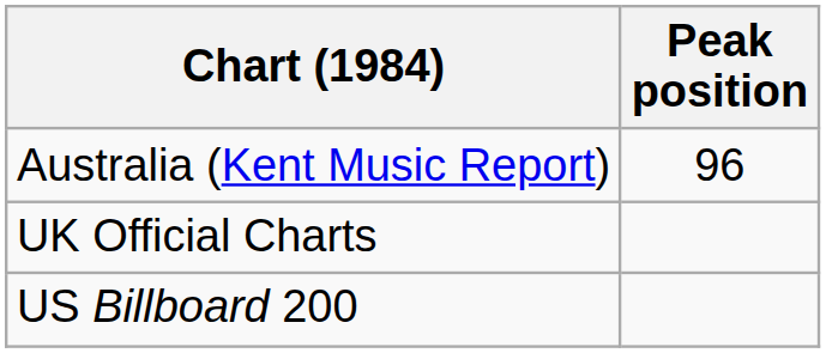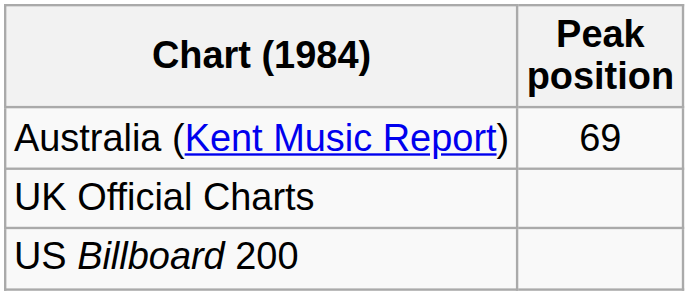 <table class="wikitable sortable plainrowheaders" style="text-align:center">
 <tr>
 <th scope="col">Chart (1984)</th>
 <th scope="col">Peak<br> position</th>
 </tr>
 <tr>
 <td>Australia (<a href='#'>Kent Music Report</a>)</td>
-<td align="center">96</td>
+<td align="center">69</td>
 </tr>
 <tr>
 <td align="left">UK Official Charts</td>
 <td></td>
 </tr>
 <tr>
 <td align="left">US <em>Billboard</em> 200</td>
 <td></td>
 </tr>
 </table>
